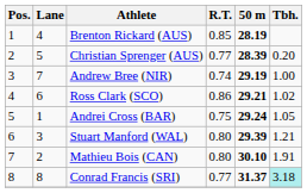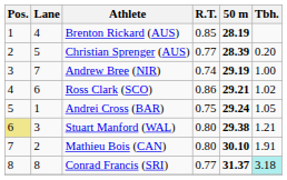 <table class="wikitable">
 <tr>
 <th>Pos.</th>
 <th>Lane</th>
 <th>Athlete</th>
 <th>R.T.</th>
 <th>50 m</th>
 <th>Tbh.</th>
 </tr>
 <tr>
 <td>1</td>
 <td>4</td>
 <td> <a href='#'>Brenton Rickard</a> (<a href='#'>AUS</a>)</td>
 <td>0.85</td>
 <td><strong>28.19</strong></td>
 <td> </td>
 </tr>
 <tr>
 <td>2</td>
 <td>5</td>
 <td> <a href='#'>Christian Sprenger</a> (<a href='#'>AUS</a>)</td>
 <td>0.77</td>
 <td><strong>28.39</strong></td>
 <td>0.20</td>
 </tr>
 <tr>
 <td>3</td>
 <td>7</td>
 <td> <a href='#'>Andrew Bree</a> (<a href='#'>NIR</a>)</td>
 <td>0.74</td>
 <td><strong>29.19</strong></td>
 <td>1.00</td>
 </tr>
 <tr>
 <td>4</td>
 <td>6</td>
 <td> <a href='#'>Ross Clark</a> (<a href='#'>SCO</a>)</td>
 <td>0.86</td>
 <td><strong>29.21</strong></td>
 <td>1.02</td>
 </tr>
 <tr>
 <td>5</td>
 <td>1</td>
 <td> <a href='#'>Andrei Cross</a> (<a href='#'>BAR</a>)</td>
 <td>0.75</td>
 <td><strong>29.24</strong></td>
 <td>1.05</td>
 </tr>
 <tr>
-<td>6</td>
+<td style="background: khaki;">6</td>
 <td>3</td>
 <td> <a href='#'>Stuart Manford</a> (<a href='#'>WAL</a>)</td>
 <td>0.80</td>
-<td><strong>29.39</strong></td>
+<td><strong>29.38</strong></td>
 <td>1.21</td>
 </tr>
 <tr>
 <td>7</td>
 <td>2</td>
 <td> <a href='#'>Mathieu Bois</a> (<a href='#'>CAN</a>)</td>
 <td>0.80</td>
 <td><strong>30.10</strong></td>
 <td>1.91</td>
 </tr>
 <tr>
 <td>8</td>
 <td>8</td>
 <td> <a href='#'>Conrad Francis</a> (<a href='#'>SRI</a>)</td>
 <td>0.77</td>
 <td><strong>31.37</strong></td>
 <td style="background: paleturquoise;">3.18</td>
 </tr>
 <tr>
 </tr>
 </table>
